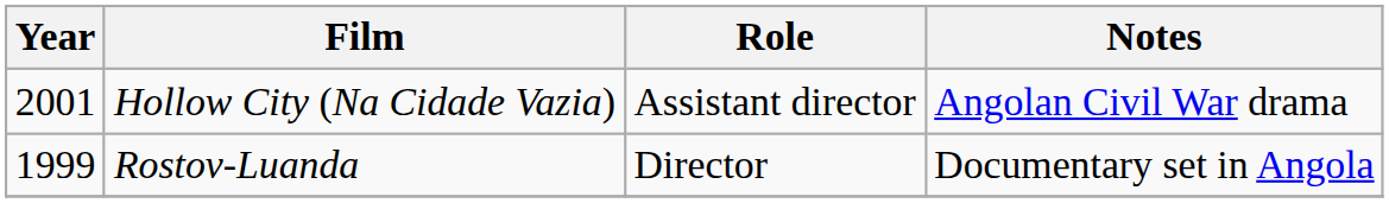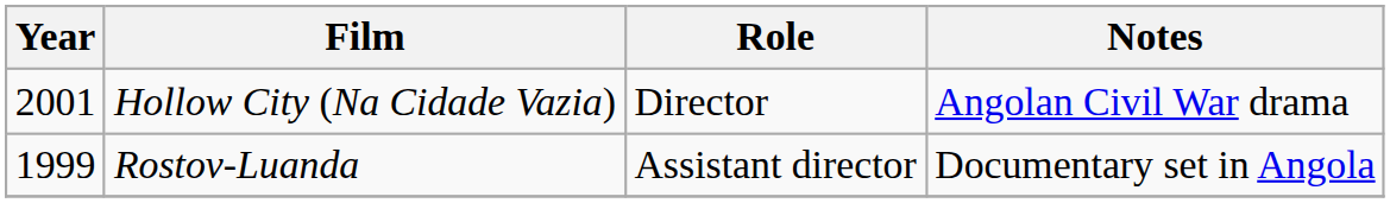 <table class="wikitable">
 <tr>
 <th>Year</th>
 <th>Film</th>
 <th>Role</th>
 <th>Notes</th>
 </tr>
 <tr>
 <td>2001</td>
 <td><em>Hollow City</em> (<em>Na Cidade Vazia</em>)</td>
-<td>Assistant director</td>
+<td>Director</td>
 <td><a href='#'>Angolan Civil War</a> drama</td>
 </tr>
 <tr>
 <td>1999</td>
 <td><em>Rostov-Luanda</em></td>
-<td>Director</td>
+<td>Assistant director</td>
 <td>Documentary set in <a href='#'>Angola</a></td>
 </tr>
 <tr>
 </tr>
 </table>
